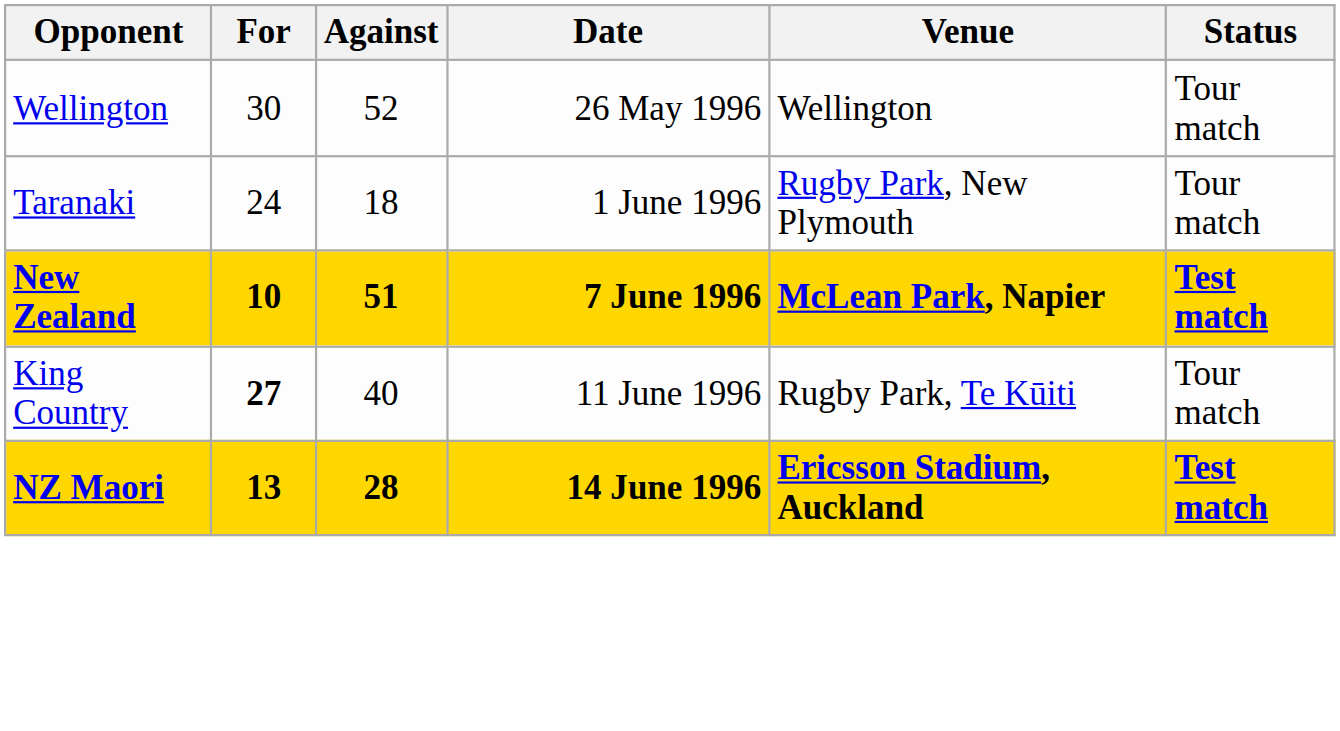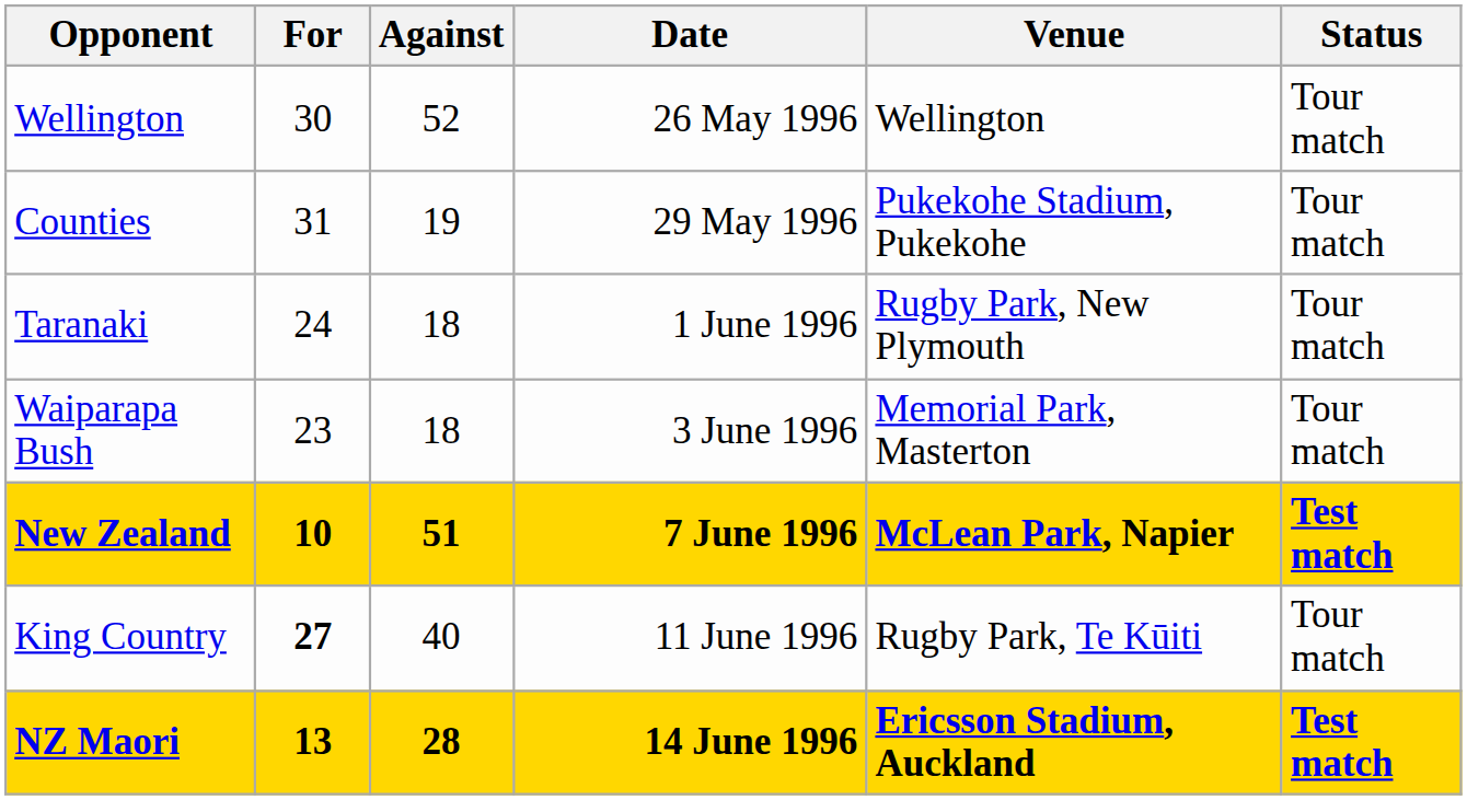 <table class=wikitable>
 <tr>
 <th>Opponent</th>
 <th>For</th>
 <th>Against</th>
 <th>Date</th>
 <th>Venue</th>
 <th>Status</th>
 </tr>
 <tr bgcolor=#fdfdfd>
 <td><a href='#'>Wellington</a></td>
 <td align=center width=40>30</td>
 <td align=center width=40>52</td>
 <td width=140 align=right>26 May 1996</td>
 <td>Wellington</td>
 <td>Tour match</td>
 </tr>
 <tr bgcolor=#fdfdfd>
+<td><a href='#'>Counties</a></td>
+<td align=center width=40>31</td>
+<td align=center width=40>19</td>
+<td width=140 align=right>29 May 1996</td>
+<td><a href='#'>Pukekohe Stadium</a>, Pukekohe</td>
+<td>Tour match</td>
+</tr>
+<tr bgcolor=#fdfdfd>
 <td><a href='#'>Taranaki</a></td>
 <td align=center width=40>24</td>
 <td align=center width=40>18</td>
 <td width=140 align=right>1 June 1996</td>
 <td><a href='#'>Rugby Park</a>, New Plymouth</td>
+<td>Tour match</td>
+</tr>
+<tr bgcolor=#fdfdfd>
+<td><a href='#'>Waiparapa Bush</a></td>
+<td align=center width=40>23</td>
+<td align=center width=40>18</td>
+<td width=140 align=right>3 June 1996</td>
+<td><a href='#'>Memorial Park</a>, Masterton</td>
 <td>Tour match</td>
 </tr>
 <tr bgcolor=gold>
 <td><strong><a href='#'>New Zealand</a></strong></td>
 <td align=center width=40><strong>10</strong></td>
 <td align=center width=40><strong>51</strong></td>
 <td width=140 align=right><strong>7 June 1996</strong></td>
 <td><strong><a href='#'>McLean Park</a>, Napier</strong></td>
 <td><strong><a href='#'>Test match</a></strong></td>
 </tr>
 <tr bgcolor=#fdfdfd>
 <td><a href='#'>King Country</a></td>
 <td align=center width=40><strong>27</strong></td>
 <td align=center width=40>40</td>
 <td width=140 align=right>11 June 1996</td>
 <td>Rugby Park, <a href='#'>Te Kūiti</a></td>
 <td>Tour match</td>
 </tr>
 <tr bgcolor=gold>
 <td><strong><a href='#'>NZ Maori</a></strong></td>
 <td align=center width=40><strong>13</strong></td>
 <td align=center width=40><strong>28</strong></td>
 <td width=140 align=right><strong>14 June 1996</strong></td>
 <td><strong><a href='#'>Ericsson Stadium</a>, Auckland</strong></td>
 <td><strong><a href='#'>Test match</a></strong></td>
 </tr>
 </table>
